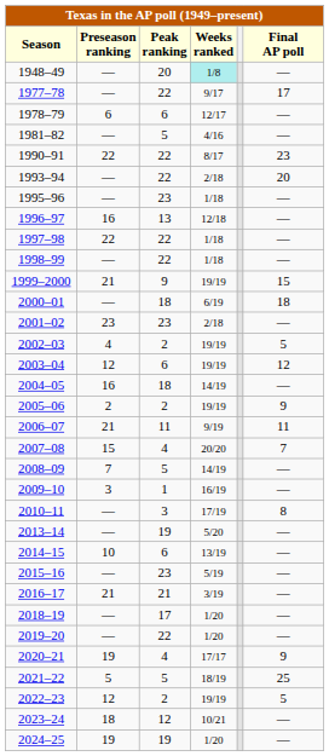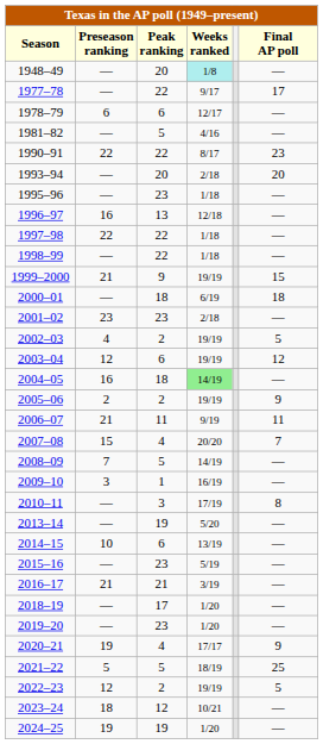 <table class="wikitable" style="text-align:center">
 <tr>
 <td colspan="6" style= "background: #BF5700; color:white"><strong>Texas in the AP poll (1949–present)</strong></td>
 </tr>
 <tr>
 <th style="width:80px; background: #ffffdd;">Season</th>
 <th style="width:60px; background: #ffffdd;">Preseason<br>ranking</th>
 <th style="width:50px; background: #ffffdd;">Peak<br>ranking</th>
 <th style="width:50px; background: #ffffdd;">Weeks<br>ranked</th>
 <th></th>
 <th style="width:90px; background: #ffffdd;">Final<br>AP poll</th>
 </tr>
 <tr>
 <td>1948–49</td>
 <td>—</td>
 <td>20</td>
 <td style="background: paleturquoise;"><small>1/8</small></td>
 <td style="background: #e3e3e3;"></td>
 <td>—</td>
 </tr>
 <tr>
 <td><a href='#'>1977–78</a></td>
 <td>—</td>
 <td>22</td>
 <td><small>9/17</small></td>
 <td style="background: #e3e3e3;"></td>
 <td>17</td>
 </tr>
 <tr>
 <td>1978–79</td>
 <td>6</td>
 <td>6</td>
 <td><small>12/17</small></td>
 <td style="background: #e3e3e3;"></td>
 <td>—</td>
 </tr>
 <tr>
 <td>1981–82</td>
 <td>—</td>
 <td>5</td>
 <td><small>4/16</small></td>
 <td style="background: #e3e3e3;"></td>
 <td>—</td>
 </tr>
 <tr>
 <td>1990–91</td>
 <td>22</td>
 <td>22</td>
 <td><small>8/17</small></td>
 <td style="background: #e3e3e3;"></td>
 <td>23</td>
 </tr>
 <tr>
 <td>1993–94</td>
 <td>—</td>
-<td>22</td>
+<td>20</td>
 <td><small>2/18</small></td>
 <td style="background: #e3e3e3;"></td>
 <td>20</td>
 </tr>
 <tr>
 <td>1995–96</td>
 <td>—</td>
 <td>23</td>
 <td><small>1/18</small></td>
 <td style="background: #e3e3e3;"></td>
 <td>—</td>
 </tr>
 <tr>
 <td><a href='#'>1996–97</a></td>
 <td>16</td>
 <td>13</td>
 <td><small>12/18</small></td>
 <td style="background: #e3e3e3;"></td>
 <td>—</td>
 </tr>
 <tr>
 <td><a href='#'>1997–98</a></td>
 <td>22</td>
 <td>22</td>
 <td><small>1/18</small></td>
 <td style="background: #e3e3e3;"></td>
 <td>—</td>
 </tr>
 <tr>
 <td><a href='#'>1998–99</a></td>
 <td>—</td>
 <td>22</td>
 <td><small>1/18</small></td>
 <td style="background: #e3e3e3;"></td>
 <td>—</td>
 </tr>
 <tr>
 <td><a href='#'>1999–2000</a></td>
 <td>21</td>
 <td>9</td>
 <td><small>19/19</small></td>
 <td style="background: #e3e3e3;"></td>
 <td>15</td>
 </tr>
 <tr>
 <td><a href='#'>2000–01</a></td>
 <td>—</td>
 <td>18</td>
 <td><small>6/19</small></td>
 <td style="background: #e3e3e3;"></td>
 <td>18</td>
 </tr>
 <tr>
 <td><a href='#'>2001–02</a></td>
 <td>23</td>
 <td>23</td>
 <td><small>2/18</small></td>
 <td style="background: #e3e3e3;"></td>
 <td>—</td>
 </tr>
 <tr>
 <td><a href='#'>2002–03</a></td>
 <td>4</td>
 <td>2</td>
 <td><small>19/19</small></td>
 <td style="background: #e3e3e3;"></td>
 <td>5</td>
 </tr>
 <tr>
 <td><a href='#'>2003–04</a></td>
 <td>12</td>
 <td>6</td>
 <td><small>19/19</small></td>
 <td style="background: #e3e3e3;"></td>
 <td>12</td>
 </tr>
 <tr>
 <td><a href='#'>2004–05</a></td>
 <td>16</td>
 <td>18</td>
-<td><small>14/19</small></td>
+<td style="background: lightgreen;"><small>14/19</small></td>
 <td style="background: #e3e3e3;"></td>
 <td>—</td>
 </tr>
 <tr>
 <td><a href='#'>2005–06</a></td>
 <td>2</td>
 <td>2</td>
 <td><small>19/19</small></td>
 <td style="background: #e3e3e3;"></td>
 <td>9</td>
 </tr>
 <tr>
 <td><a href='#'>2006–07</a></td>
 <td>21</td>
 <td>11</td>
 <td><small>9/19</small></td>
 <td style="background: #e3e3e3;"></td>
 <td>11</td>
 </tr>
 <tr>
 <td><a href='#'>2007–08</a></td>
 <td>15</td>
 <td>4</td>
 <td><small>20/20</small></td>
 <td style="background: #e3e3e3;"></td>
 <td>7</td>
 </tr>
 <tr>
 <td><a href='#'>2008–09</a></td>
 <td>7</td>
 <td>5</td>
 <td><small>14/19</small></td>
 <td style="background: #e3e3e3;"></td>
 <td>—</td>
 </tr>
 <tr>
 <td><a href='#'>2009–10</a></td>
 <td>3</td>
 <td>1</td>
 <td><small>16/19</small></td>
 <td style="background: #e3e3e3;"></td>
 <td>—</td>
 </tr>
 <tr>
 <td><a href='#'>2010–11</a></td>
 <td>—</td>
 <td>3</td>
 <td><small>17/19</small></td>
 <td style="background: #e3e3e3;"></td>
 <td>8</td>
 </tr>
 <tr>
 <td><a href='#'>2013–14</a></td>
 <td>—</td>
 <td>19</td>
 <td><small>5/20</small></td>
 <td style="background: #e3e3e3;"></td>
 <td>—</td>
 </tr>
 <tr>
 <td><a href='#'>2014–15</a></td>
 <td>10</td>
 <td>6</td>
 <td><small>13/19</small></td>
 <td style="background: #e3e3e3;"></td>
 <td>—</td>
 </tr>
 <tr>
 <td><a href='#'>2015–16</a></td>
 <td>—</td>
 <td>23</td>
 <td><small>5/19</small></td>
 <td style="background: #e3e3e3;"></td>
 <td>—</td>
 </tr>
 <tr>
 <td><a href='#'>2016–17</a></td>
 <td>21</td>
 <td>21</td>
 <td><small>3/19</small></td>
 <td style="background: #e3e3e3;"></td>
 <td>—</td>
 </tr>
 <tr>
 <td><a href='#'>2018–19</a></td>
 <td>—</td>
 <td>17</td>
 <td><small>1/20</small></td>
 <td style="background: #e3e3e3;"></td>
 <td>—</td>
 </tr>
 <tr>
 <td><a href='#'>2019–20</a></td>
 <td>—</td>
-<td>22</td>
+<td>23</td>
 <td><small>1/20</small></td>
 <td style="background: #e3e3e3;"></td>
 <td>—</td>
 </tr>
 <tr>
 <td><a href='#'>2020–21</a></td>
 <td>19</td>
 <td>4</td>
 <td><small>17/17</small></td>
 <td style="background: #e3e3e3;"></td>
 <td>9</td>
 </tr>
 <tr>
 <td><a href='#'>2021–22</a></td>
 <td>5</td>
 <td>5</td>
 <td><small>18/19</small></td>
 <td style="background: #e3e3e3;"></td>
 <td>25</td>
 </tr>
 <tr>
 <td><a href='#'>2022–23</a></td>
 <td>12</td>
 <td>2</td>
 <td><small>19/19</small></td>
 <td style="background: #e3e3e3;"></td>
 <td>5</td>
 </tr>
 <tr>
 <td><a href='#'>2023–24</a></td>
 <td>18</td>
 <td>12</td>
 <td><small>10/21</small></td>
 <td style="background: #e3e3e3;"></td>
 <td>—</td>
 </tr>
 <tr>
 <td><a href='#'>2024–25</a></td>
 <td>19</td>
 <td>19</td>
 <td><small>1/20</small></td>
 <td style="background: #e3e3e3;"></td>
 <td>—</td>
 </tr>
 </table>
